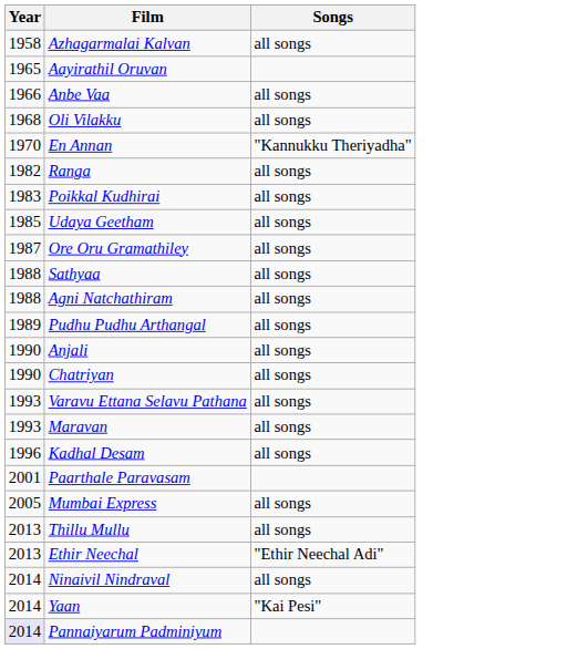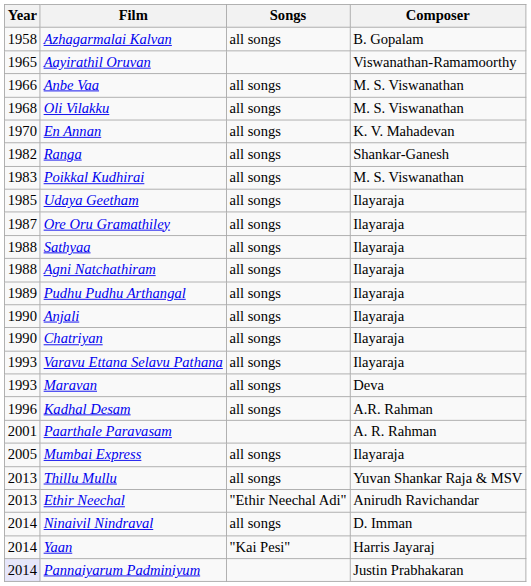 <table class="wikitable sortable">
 <tr>
 <th scope="col">Year</th>
 <th scope="col">Film</th>
 <th scope="col">Songs</th>
+<th scope="col">Composer</th>
 </tr>
 <tr>
 <td>1958</td>
 <td><em><a href='#'>Azhagarmalai Kalvan</a></em></td>
 <td>all songs</td>
+<td>B. Gopalam</td>
 </tr>
 <tr>
 <td>1965</td>
 <td><em><a href='#'>Aayirathil Oruvan</a></em></td>
 <td></td>
+<td>Viswanathan-Ramamoorthy</td>
 </tr>
 <tr>
 <td>1966</td>
 <td><em><a href='#'>Anbe Vaa</a></em></td>
 <td>all songs</td>
+<td>M. S. Viswanathan</td>
 </tr>
 <tr>
 <td>1968</td>
 <td><em><a href='#'>Oli Vilakku</a></em></td>
 <td>all songs</td>
+<td>M. S. Viswanathan</td>
 </tr>
 <tr>
 <td>1970</td>
 <td><em><a href='#'>En Annan</a></em></td>
-<td>"Kannukku Theriyadha"</td>
+<td>all songs</td>
+<td>K. V. Mahadevan</td>
 </tr>
 <tr>
 <td>1982</td>
 <td><em><a href='#'>Ranga</a></em></td>
 <td>all songs</td>
+<td>Shankar-Ganesh</td>
 </tr>
 <tr>
 <td>1983</td>
 <td><em><a href='#'>Poikkal Kudhirai</a></em></td>
 <td>all songs</td>
+<td>M. S. Viswanathan</td>
 </tr>
 <tr>
 <td>1985</td>
 <td><em><a href='#'>Udaya Geetham</a></em></td>
 <td>all songs</td>
+<td>Ilayaraja</td>
 </tr>
 <tr>
 <td>1987</td>
 <td><em><a href='#'>Ore Oru Gramathiley</a></em></td>
 <td>all songs</td>
+<td>Ilayaraja</td>
 </tr>
 <tr>
 <td>1988</td>
 <td><em><a href='#'>Sathyaa</a></em></td>
 <td>all songs</td>
+<td>Ilayaraja</td>
 </tr>
 <tr>
 <td>1988</td>
 <td><em><a href='#'>Agni Natchathiram</a></em></td>
 <td>all songs</td>
+<td>Ilayaraja</td>
 </tr>
 <tr>
 <td>1989</td>
 <td><em><a href='#'>Pudhu Pudhu Arthangal</a></em></td>
 <td>all songs</td>
+<td>Ilayaraja</td>
 </tr>
 <tr>
 <td>1990</td>
 <td><em><a href='#'>Anjali</a></em></td>
 <td>all songs</td>
+<td>Ilayaraja</td>
 </tr>
 <tr>
 <td>1990</td>
 <td><em><a href='#'>Chatriyan</a></em></td>
 <td>all songs</td>
+<td>Ilayaraja</td>
 </tr>
 <tr>
 <td>1993</td>
 <td><em><a href='#'>Varavu Ettana Selavu Pathana</a></em></td>
 <td>all songs</td>
+<td>Ilayaraja</td>
 </tr>
 <tr>
 <td>1993</td>
 <td><em><a href='#'>Maravan</a></em></td>
 <td>all songs</td>
+<td>Deva</td>
 </tr>
 <tr>
 <td>1996</td>
 <td><em><a href='#'>Kadhal Desam</a></em></td>
 <td>all songs</td>
+<td>A.R. Rahman</td>
 </tr>
 <tr>
 <td>2001</td>
 <td><em><a href='#'>Paarthale Paravasam</a></em></td>
 <td></td>
+<td>A. R. Rahman</td>
 </tr>
 <tr>
 <td>2005</td>
 <td><em><a href='#'>Mumbai Express</a></em></td>
 <td>all songs</td>
+<td>Ilayaraja</td>
 </tr>
 <tr>
 <td>2013</td>
 <td><em><a href='#'>Thillu Mullu</a></em></td>
 <td>all songs</td>
+<td>Yuvan Shankar Raja & MSV</td>
 </tr>
 <tr>
 <td>2013</td>
 <td><em><a href='#'>Ethir Neechal</a></em></td>
 <td>"Ethir Neechal Adi"</td>
+<td>Anirudh Ravichandar</td>
 </tr>
 <tr>
 <td>2014</td>
 <td><em><a href='#'>Ninaivil Nindraval</a></em></td>
 <td>all songs</td>
+<td>D. Imman</td>
 </tr>
 <tr>
 <td>2014</td>
 <td><em><a href='#'>Yaan</a></em></td>
 <td>"Kai Pesi"</td>
+<td>Harris Jayaraj</td>
 </tr>
 <tr>
 <td style="background: lavender;">2014</td>
 <td><em><a href='#'>Pannaiyarum Padminiyum</a></em></td>
 <td></td>
+<td>Justin Prabhakaran</td>
 </tr>
 </table>
